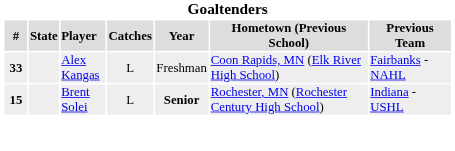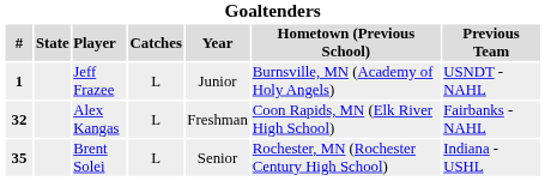 <table style="width:90%;">
 <tr>
 <th colspan=7  style="text-align:center"><big>Goaltenders</big></th>
 </tr>
 <tr style="background:#ddd;">
 <th width=5%>#</th>
 <th width=5%>State</th>
 <td align=left!! style="width:10%;"><strong>Player</strong></td>
 <th width=8%>Catches</th>
 <th width=9%>Year</th>
 <th width=35%>Hometown (Previous School)</th>
 <th width=18%>Previous Team</th>
 </tr>
 <tr style="background:#eee;">
-<td align=center><strong>33</strong></td>
+<td align=center><strong>1</strong></td>
+<td align=center></td>
+<td><a href='#'>Jeff Frazee</a></td>
+<td align=center>L</td>
+<td align=center>Junior</td>
+<td><a href='#'>Burnsville, MN</a> (<a href='#'>Academy of Holy Angels</a>)</td>
+<td><a href='#'>USNDT</a> - <a href='#'>NAHL</a></td>
+</tr>
+<tr style="background:#eee;">
+<td align=center><strong>32</strong></td>
 <td align=center></td>
 <td><a href='#'>Alex Kangas</a></td>
 <td align=center>L</td>
 <td align=center>Freshman</td>
 <td><a href='#'>Coon Rapids, MN</a> (<a href='#'>Elk River High School</a>)</td>
 <td><a href='#'>Fairbanks</a> - <a href='#'>NAHL</a></td>
 </tr>
 <tr style="background:#eee;">
-<td align=center><strong>15</strong></td>
+<td align=center><strong>35</strong></td>
 <td align=center></td>
 <td><a href='#'>Brent Solei</a></td>
 <td align=center>L</td>
-<td align=center><strong>Senior</strong></td>
+<td align=center>Senior</td>
 <td><a href='#'>Rochester, MN</a> (<a href='#'>Rochester Century High School</a>)</td>
 <td><a href='#'>Indiana</a> - <a href='#'>USHL</a></td>
 </tr>
 </table>
